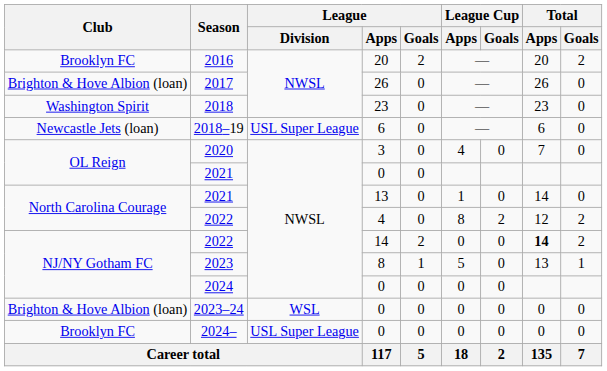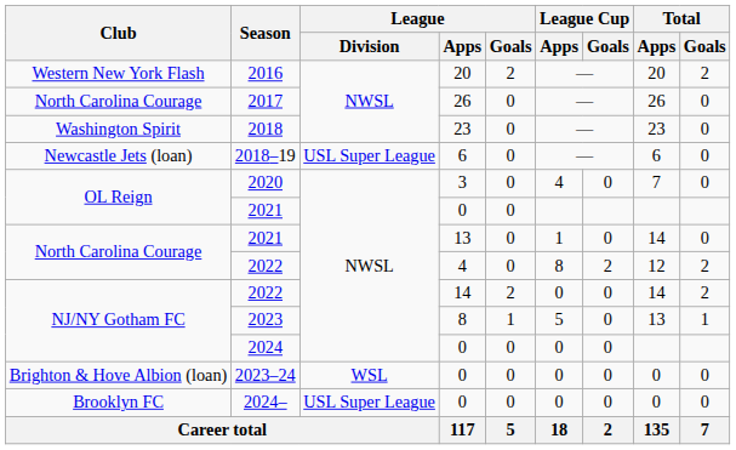 <table class="wikitable" style="text-align:center">
 <tr>
 <th rowspan="2">Club</th>
 <th rowspan="2">Season</th>
 <th colspan="3">League</th>
 <th colspan="2">League Cup</th>
 <th colspan="2">Total</th>
 </tr>
 <tr>
 <th>Division</th>
 <th>Apps</th>
 <th>Goals</th>
 <th>Apps</th>
 <th>Goals</th>
 <th>Apps</th>
 <th>Goals</th>
 </tr>
 <tr>
-<td><a href='#'>Brooklyn FC</a></td>
+<td><a href='#'>Western New York Flash</a></td>
 <td><a href='#'>2016</a></td>
 <td rowspan="3"><a href='#'>NWSL</a></td>
 <td>20</td>
 <td>2</td>
 <td colspan="2">—</td>
 <td>20</td>
 <td>2</td>
 </tr>
 <tr>
-<td><a href='#'>Brighton & Hove Albion</a> (loan)</td>
+<td><a href='#'>North Carolina Courage</a></td>
 <td><a href='#'>2017</a></td>
 <td>26</td>
 <td>0</td>
 <td colspan="2">—</td>
 <td>26</td>
 <td>0</td>
 </tr>
 <tr>
 <td><a href='#'>Washington Spirit</a></td>
 <td><a href='#'>2018</a></td>
 <td>23</td>
 <td>0</td>
 <td colspan="2">—</td>
 <td>23</td>
 <td>0</td>
 </tr>
 <tr>
 <td><a href='#'>Newcastle Jets</a> (loan)</td>
 <td><a href='#'>2018</a><a href='#'>–</a>19</td>
 <td><a href='#'>USL Super League</a></td>
 <td>6</td>
 <td>0</td>
 <td colspan="2">—</td>
 <td>6</td>
 <td>0</td>
 </tr>
 <tr>
 <td rowspan="2"><a href='#'>OL Reign</a></td>
 <td><a href='#'>2020</a></td>
 <td rowspan="7">NWSL</td>
 <td>3</td>
 <td>0</td>
 <td>4</td>
 <td>0</td>
 <td>7</td>
 <td>0</td>
 </tr>
 <tr>
 <td><a href='#'>2021</a></td>
 <td>0</td>
 <td>0</td>
 <td></td>
 <td></td>
 <td></td>
 <td></td>
 </tr>
 <tr>
 <td rowspan="2"><a href='#'>North Carolina Courage</a></td>
 <td><a href='#'>2021</a></td>
 <td>13</td>
 <td>0</td>
 <td>1</td>
 <td>0</td>
 <td>14</td>
 <td>0</td>
 </tr>
 <tr>
 <td><a href='#'>2022</a></td>
 <td>4</td>
 <td>0</td>
 <td>8</td>
 <td>2</td>
 <td>12</td>
 <td>2</td>
 </tr>
 <tr>
 <td rowspan="3"><a href='#'>NJ/NY Gotham FC</a></td>
 <td><a href='#'>2022</a></td>
 <td>14</td>
 <td>2</td>
 <td>0</td>
 <td>0</td>
-<td><strong>14</strong></td>
+<td>14</td>
 <td>2</td>
 </tr>
 <tr>
 <td><a href='#'>2023</a></td>
 <td>8</td>
 <td>1</td>
 <td>5</td>
 <td>0</td>
 <td>13</td>
 <td>1</td>
 </tr>
 <tr>
 <td><a href='#'>2024</a></td>
 <td>0</td>
 <td>0</td>
 <td>0</td>
 <td>0</td>
 <td></td>
 <td></td>
 </tr>
 <tr>
 <td><a href='#'>Brighton & Hove Albion</a> (loan)</td>
 <td><a href='#'>2023–24</a></td>
 <td><a href='#'>WSL</a></td>
 <td>0</td>
 <td>0</td>
 <td>0</td>
 <td>0</td>
 <td>0</td>
 <td>0</td>
 </tr>
 <tr>
 <td><a href='#'>Brooklyn FC</a></td>
 <td><a href='#'>2024–</a></td>
 <td><a href='#'>USL Super League</a></td>
 <td>0</td>
 <td>0</td>
 <td>0</td>
 <td>0</td>
 <td>0</td>
 <td>0</td>
 </tr>
 <tr>
 <th colspan="3">Career total</th>
 <th>117</th>
 <th>5</th>
 <th>18</th>
 <th>2</th>
 <th>135</th>
 <th>7</th>
 </tr>
 </table>
